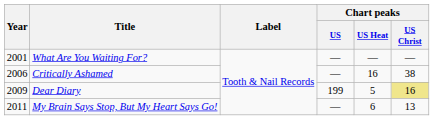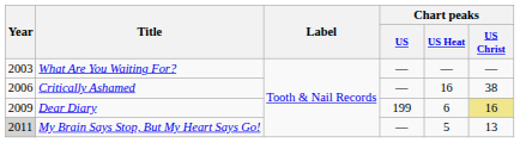 <table class="wikitable">
 <tr>
 <th rowspan="2">Year</th>
 <th rowspan="2">Title</th>
 <th rowspan="2">Label</th>
 <th colspan="3">Chart peaks</th>
 </tr>
 <tr>
 <th style="width:50px;"><small><a href='#'>US</a></small></th>
 <th style="width:50px;"><small><a href='#'>US Heat</a></small></th>
 <th style="width:50px;"><small><a href='#'>US Christ</a></small></th>
 </tr>
 <tr>
-<td>2001</td>
+<td>2003</td>
 <td><em><a href='#'>What Are You Waiting For?</a></em></td>
 <td rowspan="4"><a href='#'>Tooth & Nail Records</a></td>
 <td style="text-align:center;">—</td>
 <td style="text-align:center;">—</td>
 <td style="text-align:center;">—</td>
 </tr>
 <tr>
 <td>2006</td>
 <td><em><a href='#'>Critically Ashamed</a></em></td>
 <td style="text-align:center;">—</td>
 <td style="text-align:center;">16</td>
 <td style="text-align:center;">38</td>
 </tr>
 <tr>
 <td>2009</td>
 <td><em><a href='#'>Dear Diary</a></em></td>
 <td style="text-align:center;">199</td>
-<td style="text-align:center;">5</td>
+<td style="text-align:center;">6</td>
 <td style="background: khaki; text-align:center;">16</td>
 </tr>
 <tr>
-<td>2011</td>
+<td style="background: lightgrey;">2011</td>
 <td><em><a href='#'>My Brain Says Stop, But My Heart Says Go!</a></em></td>
 <td style="text-align:center;">—</td>
-<td style="text-align:center;">6</td>
+<td style="text-align:center;">5</td>
 <td style="text-align:center;">13</td>
 </tr>
 </table>
